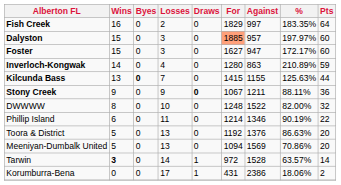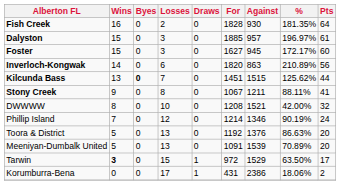 <table style="font-size: 85%; text-align: left;" class="wikitable">
 <tr>
 <th style="color:crimson">Alberton FL</th>
 <th style="color:crimson">Wins</th>
 <th style="color:crimson">Byes</th>
 <th style="color:crimson">Losses</th>
 <th style="color:crimson">Draws</th>
 <th style="color:crimson">For</th>
 <th style="color:crimson">Against</th>
 <th style="color:crimson">%</th>
 <th style="color:crimson">Pts</th>
 </tr>
 <tr>
 <td><strong>	Fish Creek	</strong></td>
 <td>16</td>
 <td>0</td>
 <td>2</td>
 <td>0</td>
-<td>1829</td>
-<td>997</td>
-<td>183.35%</td>
+<td>1828</td>
+<td>930</td>
+<td>181.35%</td>
 <td>64</td>
 </tr>
 <tr>
 <td><strong>	Dalyston	</strong></td>
 <td>15</td>
 <td>0</td>
 <td>3</td>
 <td>0</td>
-<td style="background: lightsalmon;">1885</td>
+<td>1885</td>
 <td>957</td>
-<td>197.97%</td>
-<td>60</td>
+<td>196.97%</td>
+<td>61</td>
 </tr>
 <tr>
 <td><strong>	Foster	</strong></td>
 <td>15</td>
 <td>0</td>
 <td>3</td>
 <td>0</td>
 <td>1627</td>
-<td>947</td>
+<td>945</td>
 <td>172.17%</td>
 <td>60</td>
 </tr>
 <tr>
 <td><strong>	Inverloch-Kongwak	</strong></td>
 <td>14</td>
 <td>0</td>
-<td>4</td>
+<td>6</td>
 <td>0</td>
-<td>1280</td>
+<td>1820</td>
 <td>863</td>
 <td>210.89%</td>
-<td>59</td>
+<td>56</td>
 </tr>
 <tr>
 <td><strong>	Kilcunda Bass	</strong></td>
 <td>13</td>
 <td><strong>0</strong></td>
 <td>7</td>
 <td>0</td>
-<td>1415</td>
-<td>1155</td>
-<td>125.63%</td>
+<td>1451</td>
+<td>1515</td>
+<td>125.62%</td>
 <td>44</td>
 </tr>
 <tr>
 <td><strong>	Stony Creek</strong></td>
 <td>9</td>
 <td>0</td>
-<td>9</td>
-<td><strong>0</strong></td>
+<td>8</td>
+<td>0</td>
 <td>1067</td>
 <td>1211</td>
 <td>88.11%</td>
-<td>36</td>
+<td>41</td>
 </tr>
 <tr>
 <td>DWWWW</td>
 <td>8</td>
 <td>0</td>
 <td>10</td>
 <td>0</td>
-<td>1248</td>
-<td>1522</td>
-<td>82.00%</td>
+<td>1208</td>
+<td>1521</td>
+<td>42.00%</td>
 <td>32</td>
 </tr>
 <tr>
 <td>Phillip Island</td>
-<td>6</td>
+<td>7</td>
 <td>0</td>
-<td>11</td>
+<td>12</td>
 <td>0</td>
 <td>1214</td>
 <td>1346</td>
 <td>90.19%</td>
-<td>22</td>
+<td>24</td>
 </tr>
 <tr>
 <td>Toora & District</td>
 <td>5</td>
 <td>0</td>
 <td>13</td>
 <td>0</td>
 <td>1192</td>
 <td>1376</td>
 <td>86.63%</td>
 <td>20</td>
 </tr>
 <tr>
 <td>Meeniyan-Dumbalk United</td>
 <td>5</td>
 <td>0</td>
 <td>13</td>
 <td>0</td>
-<td>1094</td>
-<td>1569</td>
-<td>70.86%</td>
+<td>1091</td>
+<td>1539</td>
+<td>70.89%</td>
 <td>20</td>
 </tr>
 <tr>
 <td>Tarwin</td>
 <td><strong>3</strong></td>
 <td>0</td>
-<td>14</td>
+<td>15</td>
 <td>1</td>
 <td>972</td>
-<td>1528</td>
-<td>63.57%</td>
-<td>14</td>
+<td>1529</td>
+<td>63.50%</td>
+<td>17</td>
 </tr>
 <tr>
 <td>Korumburra-Bena</td>
 <td>0</td>
 <td>0</td>
 <td>17</td>
 <td>1</td>
 <td>431</td>
 <td>2386</td>
 <td>18.06%</td>
 <td>2</td>
 </tr>
 <tr>
 </tr>
 </table>
